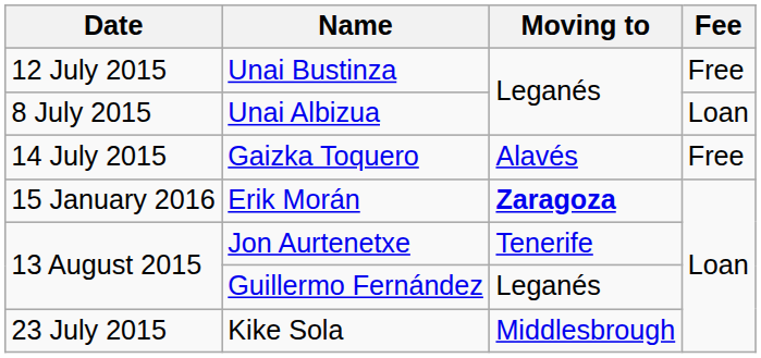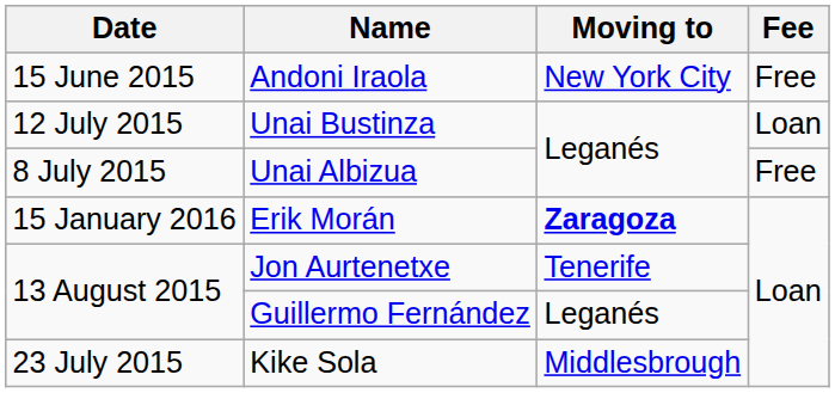 <table class=wikitable>
 <tr>
 <th>Date</th>
 <th>Name</th>
 <th>Moving to</th>
 <th>Fee</th>
 </tr>
 <tr>
+<td>15 June 2015</td>
+<td> <a href='#'>Andoni Iraola</a></td>
+<td> <a href='#'>New York City</a></td>
+<td>Free</td>
+</tr>
+<tr>
 <td>12 July 2015</td>
 <td> <a href='#'>Unai Bustinza</a></td>
 <td rowspan=2> Leganés</td>
-<td>Free</td>
+<td>Loan</td>
 </tr>
 <tr>
 <td>8 July 2015</td>
 <td> <a href='#'>Unai Albizua</a></td>
-<td>Loan</td>
-</tr>
-<tr>
-<td>14 July 2015</td>
-<td> <a href='#'>Gaizka Toquero</a></td>
-<td> <a href='#'>Alavés</a></td>
 <td>Free</td>
 </tr>
 <tr>
 <td>15 January 2016</td>
 <td> <a href='#'>Erik Morán</a></td>
 <td><strong> <a href='#'>Zaragoza</a></strong></td>
 <td rowspan=4>Loan</td>
 </tr>
 <tr>
 <td rowspan=2>13 August 2015</td>
 <td> <a href='#'>Jon Aurtenetxe</a></td>
 <td> <a href='#'>Tenerife</a></td>
 </tr>
 <tr>
 <td> <a href='#'>Guillermo Fernández</a></td>
 <td> Leganés</td>
 </tr>
 <tr>
 <td>23 July 2015</td>
 <td> Kike Sola</td>
 <td> <a href='#'>Middlesbrough</a></td>
 </tr>
 </table>
